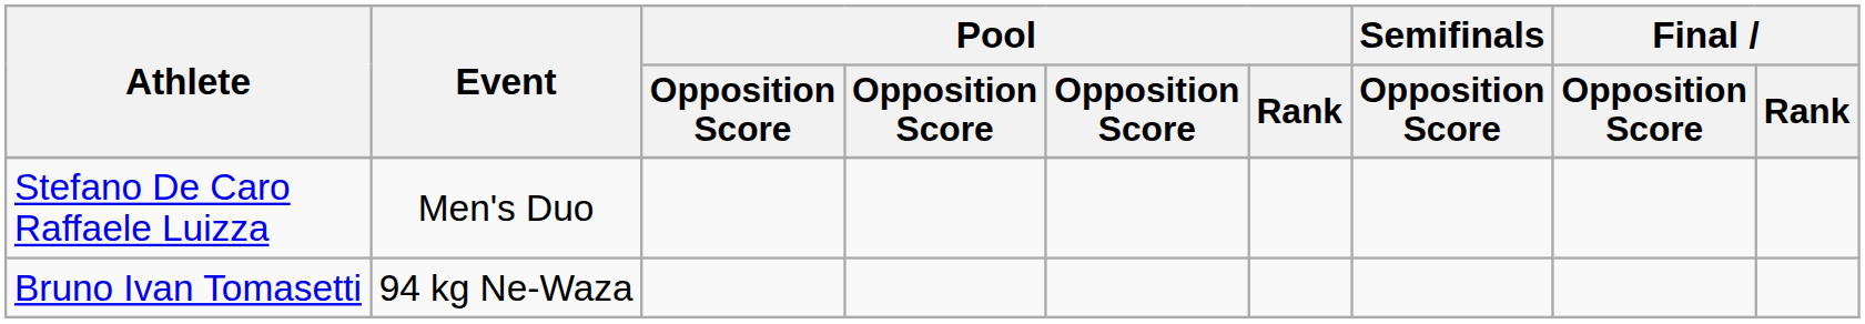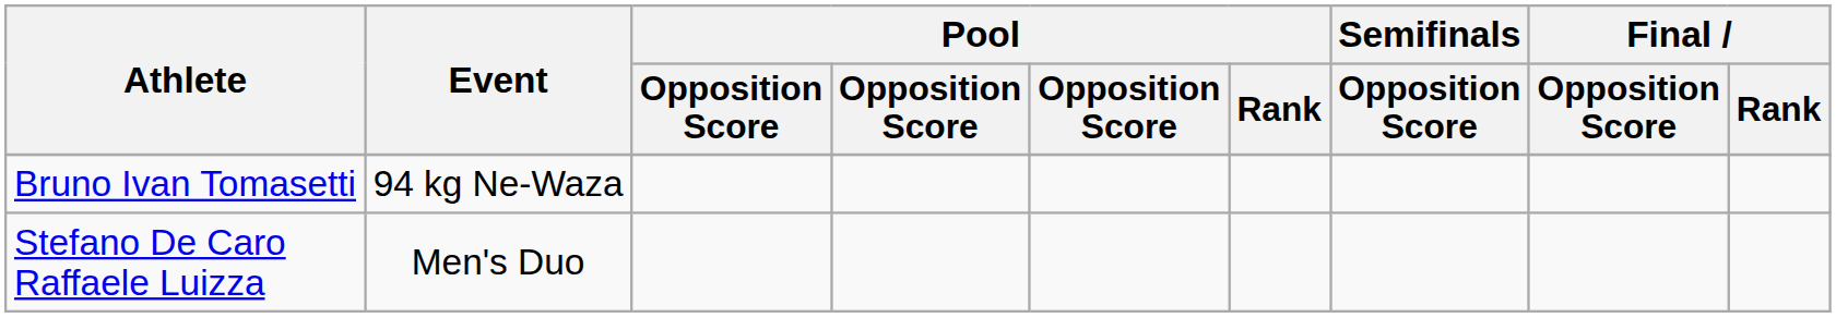 <table class=wikitable style="font-size:90%">
 <tr>
 <th rowspan="2">Athlete</th>
 <th rowspan="2">Event</th>
 <th colspan="4">Pool</th>
 <th>Semifinals</th>
 <th colspan="2">Final / </th>
 </tr>
 <tr style="font-size:95%">
 <th>Opposition<br>Score</th>
 <th>Opposition<br>Score</th>
 <th>Opposition<br>Score</th>
 <th>Rank</th>
 <th>Opposition<br>Score</th>
 <th>Opposition<br>Score</th>
 <th>Rank</th>
 </tr>
 <tr style="font-size:95%">
 </tr>
 <tr align=center>
+<td align=left><a href='#'>Bruno Ivan Tomasetti</a></td>
+<td>94 kg Ne-Waza</td>
+<td></td>
+<td></td>
+<td></td>
+<td></td>
+<td></td>
+<td></td>
+<td></td>
+</tr>
+<tr align=center>
 <td align=left><a href='#'>Stefano De Caro</a><br><a href='#'>Raffaele Luizza</a></td>
 <td>Men's Duo</td>
 <td></td>
 <td></td>
 <td></td>
 <td></td>
 <td></td>
 <td></td>
 <td></td>
 </tr>
-<tr align=center>
-<td align=left><a href='#'>Bruno Ivan Tomasetti</a></td>
-<td>94 kg Ne-Waza</td>
-<td></td>
-<td></td>
-<td></td>
-<td></td>
-<td></td>
-<td></td>
-<td></td>
-</tr>
 </table>
